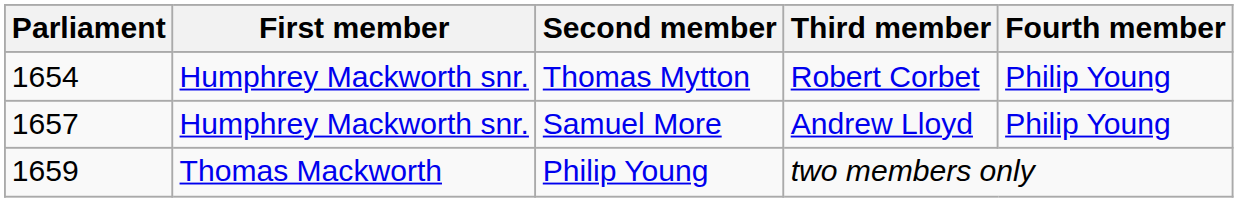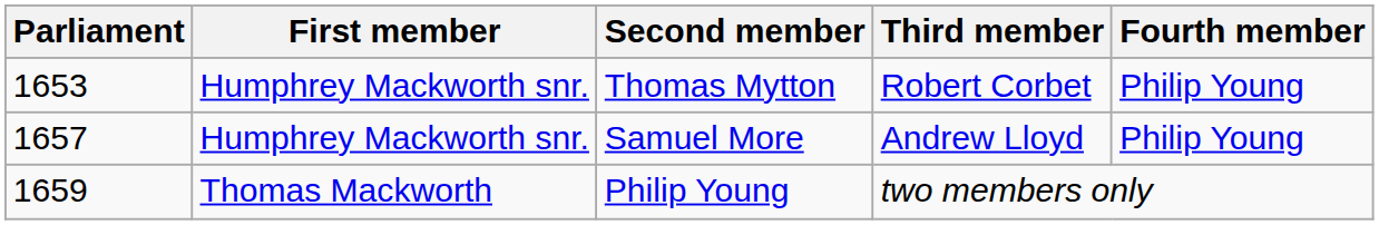 <table class="wikitable">
 <tr>
 <th>Parliament</th>
 <th>First member</th>
 <th>Second member</th>
 <th>Third member</th>
 <th>Fourth member</th>
 </tr>
 <tr>
-<td>1654</td>
+<td>1653</td>
 <td><a href='#'>Humphrey Mackworth snr.</a></td>
 <td><a href='#'>Thomas Mytton</a></td>
 <td><a href='#'>Robert Corbet</a></td>
 <td><a href='#'>Philip Young</a></td>
 </tr>
 <tr>
 <td>1657</td>
 <td><a href='#'>Humphrey Mackworth snr.</a></td>
 <td><a href='#'>Samuel More</a></td>
 <td><a href='#'>Andrew Lloyd</a></td>
 <td><a href='#'>Philip Young</a></td>
 </tr>
 <tr>
 <td>1659</td>
 <td><a href='#'>Thomas Mackworth</a></td>
 <td><a href='#'>Philip Young</a></td>
 <td colspan = "2"><em>two members only</em></td>
 </tr>
 </table>
